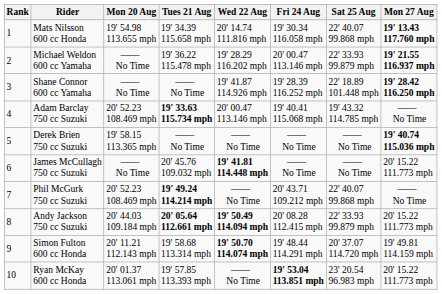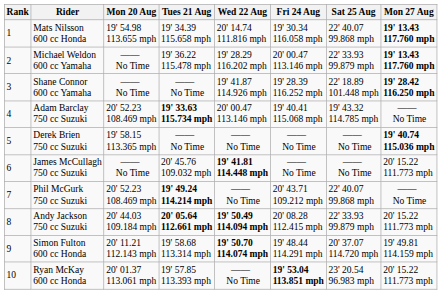 <table class="wikitable" style="font-size: 85%;">
 <tr style="background:#efefef;">
 <th>Rank</th>
 <th>Rider</th>
 <th>Mon  20 Aug</th>
 <th>Tues 21 Aug</th>
 <th>Wed 22 Aug</th>
 <th>Fri 24 Aug</th>
 <th>Sat 25 Aug</th>
 <th>Mon 27 Aug</th>
 </tr>
 <tr>
 <td>1</td>
 <td> Mats Nilsson <br> 600 cc Honda</td>
 <td>19' 54.98 <br> 113.655 mph</td>
 <td>19' 34.39 <br> 115.658 mph</td>
 <td>20' 14.74 <br> 111.816 mph</td>
 <td>19' 30.34 <br> 116.058 mph</td>
 <td>22' 40.07 <br>   99.868 mph</td>
 <td><strong>19' 13.43 <br> 117.760 mph</strong></td>
 </tr>
 <tr>
 <td>2</td>
 <td> Michael Weldon <br> 600 cc Yamaha</td>
 <td>      ——<br>    No Time</td>
 <td>19' 36.22 <br> 115.478 mph</td>
 <td>19' 28.29 <br> 116.202 mph</td>
 <td>20' 00.47 <br> 113.146 mph</td>
 <td>22' 33.93 <br>   99.879 mph</td>
-<td><strong>19' 21.55 <br> 116.937 mph</strong></td>
+<td><strong>19' 13.43 <br> 117.760 mph</strong></td>
 </tr>
 <tr>
 <td>3</td>
 <td> Shane Connor	<br> 600 cc Yamaha</td>
 <td>      ——<br>    No Time</td>
 <td>      ——<br>    No Time</td>
 <td>19' 41.87 <br> 114.926 mph</td>
 <td>19' 28.39 <br> 116.252 mph</td>
 <td>22' 18.89 <br> 101.448 mph</td>
 <td><strong>19' 28.42 <br> 116.250 mph</strong></td>
 </tr>
 <tr>
 <td>4</td>
 <td> Adam Barclay <br> 750 cc Suzuki</td>
 <td>20' 52.23 <br> 108.469 mph</td>
 <td><strong>19' 33.63 <br> 115.734 mph</strong></td>
 <td>20' 00.47 <br> 113.146 mph</td>
 <td>19' 40.41 <br> 115.068 mph</td>
 <td>19' 43.32 <br> 114.785 mph</td>
 <td>      ——<br>    No Time</td>
 </tr>
 <tr>
 <td>5</td>
 <td> Derek Brien <br> 750 cc Suzuki</td>
 <td>19' 58.15 <br> 113.365 mph</td>
 <td>      ——<br>    No Time</td>
 <td>      ——<br>    No Time</td>
 <td>      ——<br>    No Time</td>
 <td>      ——<br>    No Time</td>
 <td><strong>19' 40.74 <br> 115.036 mph</strong></td>
 </tr>
 <tr>
 <td>6</td>
 <td> James McCullagh	<br> 750 cc Suzuki</td>
 <td>      ——<br>    No Time</td>
 <td>20' 45.76 <br> 109.032 mph</td>
 <td><strong>19' 41.81 <br> 114.448 mph</strong></td>
 <td>      ——<br>    No Time</td>
 <td>      ——<br>    No Time</td>
 <td>20' 15.22 <br> 111.773 mph</td>
 </tr>
 <tr>
 <td>7</td>
 <td> Phil McGurk <br> 750 cc Suzuki</td>
 <td>20' 52.23 <br> 108.469 mph</td>
 <td><strong>19' 49.24 <br> 114.214 mph </strong></td>
 <td>      ——<br>    No Time</td>
 <td>20' 43.71 <br> 109.212 mph</td>
 <td>22' 40.07 <br>   99.868 mph</td>
 <td>      ——<br>    No Time</td>
 </tr>
 <tr>
 <td>8</td>
 <td> Andy Jackson	<br> 750 cc Suzuki</td>
 <td>20' 44.03 <br> 109.184 mph</td>
 <td><strong>20' 05.64 <br> 112.661 mph</strong></td>
 <td><strong>19' 50.49 <br> 114.094 mph</strong></td>
 <td>20' 08.28 <br> 112.415 mph</td>
 <td>22' 33.93 <br>   99.879 mph</td>
 <td>20' 15.22 <br> 111.773 mph</td>
 </tr>
 <tr>
 <td>9</td>
 <td> Simon Fulton <br> 600 cc Honda</td>
 <td>20' 11.21 <br> 112.143 mph</td>
 <td>19' 58.68 <br> 113.314 mph</td>
 <td><strong>19' 50.70 <br> 114.074 mph</strong></td>
 <td>19' 48.44 <br> 114.291 mph</td>
 <td>20' 37.07 <br> 114.720 mph</td>
 <td>19' 49.81 <br> 114.159 mph</td>
 </tr>
 <tr>
 <td>10</td>
 <td> Ryan McKay	<br> 600 cc Honda</td>
 <td>20' 01.37 <br> 113.061 mph</td>
 <td>19' 57.85 <br> 113.393 mph</td>
 <td>      ——<br>    No Time</td>
 <td><strong>19' 53.04 <br> 113.851 mph</strong></td>
 <td>23' 20.54 <br> 96.983 mph</td>
 <td>20' 15.22 <br> 111.773 mph</td>
 </tr>
 </table>
